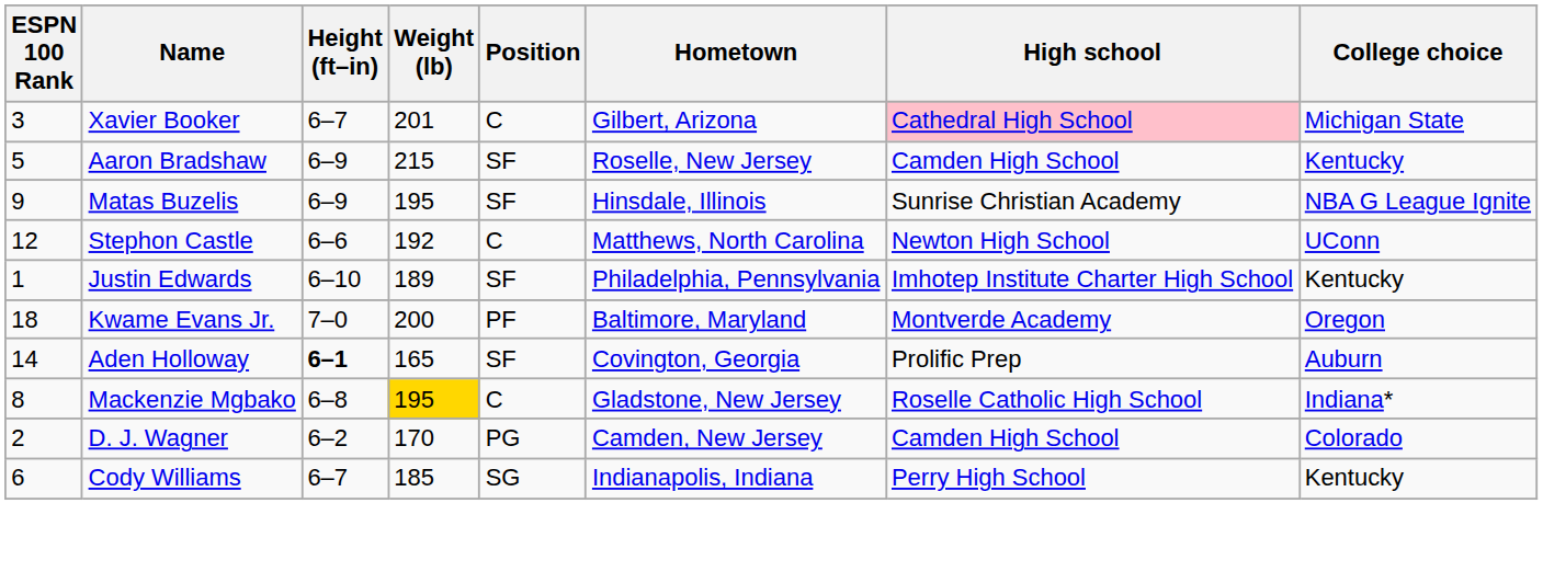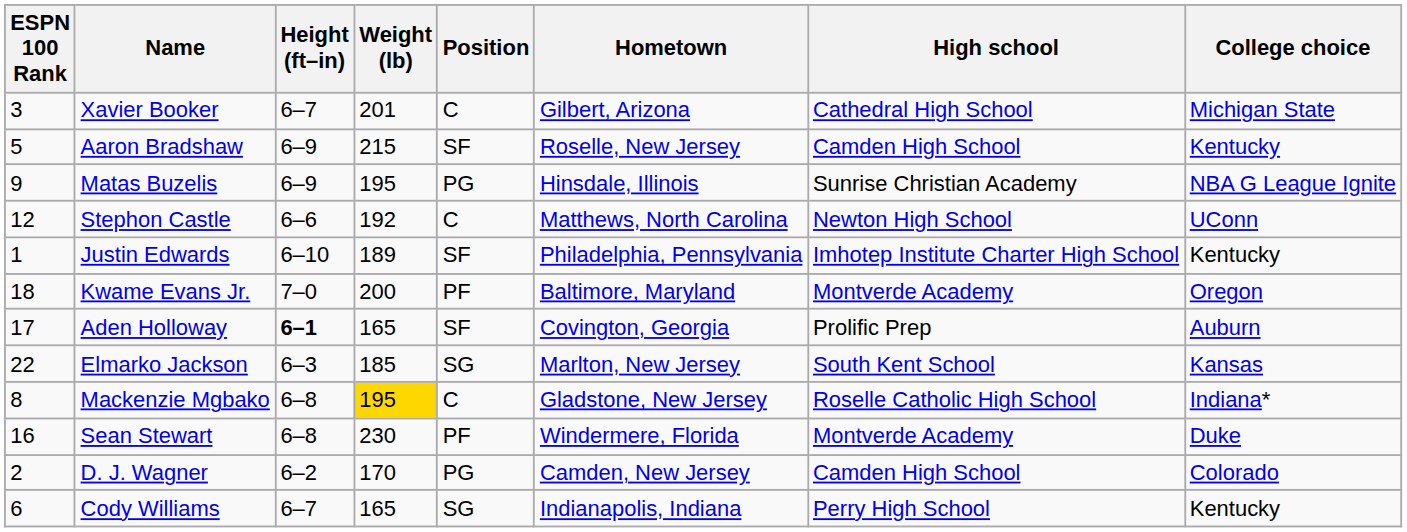 <table class="wikitable sortable" style="font-size: 75%" style="width: 75%">
 <tr>
 <th>ESPN<br> 100 <br> Rank</th>
 <th>Name</th>
 <th>Height<br>(ft–in)</th>
 <th>Weight<br>(lb)</th>
 <th>Position</th>
 <th>Hometown</th>
 <th>High school</th>
 <th>College choice</th>
 </tr>
 <tr>
 <td>3</td>
 <td><a href='#'>Xavier Booker</a></td>
 <td>6–7</td>
 <td>201</td>
 <td>C</td>
 <td><a href='#'>Gilbert, Arizona</a></td>
-<td style="background: pink;"><a href='#'>Cathedral High School</a></td>
+<td><a href='#'>Cathedral High School</a></td>
 <td><a href='#'>Michigan State</a></td>
 </tr>
 <tr>
 <td>5</td>
 <td><a href='#'>Aaron Bradshaw</a></td>
 <td>6–9</td>
 <td>215</td>
 <td>SF</td>
 <td><a href='#'>Roselle, New Jersey</a></td>
 <td><a href='#'>Camden High School</a></td>
 <td><a href='#'>Kentucky</a></td>
 </tr>
 <tr>
 <td>9</td>
 <td><a href='#'>Matas Buzelis</a></td>
 <td>6–9</td>
 <td>195</td>
-<td>SF</td>
+<td>PG</td>
 <td><a href='#'>Hinsdale, Illinois</a></td>
 <td>Sunrise Christian Academy</td>
 <td><a href='#'>NBA G League Ignite</a></td>
 </tr>
 <tr>
 <td>12</td>
 <td><a href='#'>Stephon Castle</a></td>
 <td>6–6</td>
 <td>192</td>
 <td>C</td>
 <td><a href='#'>Matthews, North Carolina</a></td>
 <td><a href='#'>Newton High School</a></td>
 <td><a href='#'>UConn</a></td>
 </tr>
 <tr>
 <td>1</td>
 <td><a href='#'>Justin Edwards</a></td>
 <td>6–10</td>
 <td>189</td>
 <td>SF</td>
 <td><a href='#'>Philadelphia, Pennsylvania</a></td>
 <td><a href='#'>Imhotep Institute Charter High School</a></td>
 <td>Kentucky</td>
 </tr>
 <tr>
 <td>18</td>
 <td><a href='#'>Kwame Evans Jr.</a></td>
 <td>7–0</td>
 <td>200</td>
 <td>PF</td>
 <td><a href='#'>Baltimore, Maryland</a></td>
 <td><a href='#'>Montverde Academy</a></td>
 <td><a href='#'>Oregon</a></td>
 </tr>
 <tr>
-<td>14</td>
+<td>17</td>
 <td><a href='#'>Aden Holloway</a></td>
 <td><strong>6–1</strong></td>
 <td>165</td>
 <td>SF</td>
 <td><a href='#'>Covington, Georgia</a></td>
 <td>Prolific Prep</td>
 <td><a href='#'>Auburn</a></td>
+</tr>
+<tr>
+<td>22</td>
+<td><a href='#'>Elmarko Jackson</a></td>
+<td>6–3</td>
+<td>185</td>
+<td>SG</td>
+<td><a href='#'>Marlton, New Jersey</a></td>
+<td><a href='#'>South Kent School</a></td>
+<td><a href='#'>Kansas</a></td>
 </tr>
 <tr>
 <td>8</td>
 <td><a href='#'>Mackenzie Mgbako</a></td>
 <td>6–8</td>
 <td style="background: gold;">195</td>
 <td>C</td>
 <td><a href='#'>Gladstone, New Jersey</a></td>
 <td><a href='#'>Roselle Catholic High School</a></td>
 <td><a href='#'>Indiana</a>*</td>
+</tr>
+<tr>
+<td>16</td>
+<td><a href='#'>Sean Stewart</a></td>
+<td>6–8</td>
+<td>230</td>
+<td>PF</td>
+<td><a href='#'>Windermere, Florida</a></td>
+<td><a href='#'>Montverde Academy</a></td>
+<td><a href='#'>Duke</a></td>
 </tr>
 <tr>
 <td>2</td>
 <td><a href='#'>D. J. Wagner</a></td>
 <td>6–2</td>
 <td>170</td>
 <td>PG</td>
 <td><a href='#'>Camden, New Jersey</a></td>
 <td><a href='#'>Camden High School</a></td>
 <td><a href='#'>Colorado</a></td>
 </tr>
 <tr>
 <td>6</td>
 <td><a href='#'>Cody Williams</a></td>
 <td>6–7</td>
-<td>185</td>
+<td>165</td>
 <td>SG</td>
 <td><a href='#'>Indianapolis, Indiana</a></td>
 <td><a href='#'>Perry High School</a></td>
 <td>Kentucky</td>
 </tr>
 </table>
